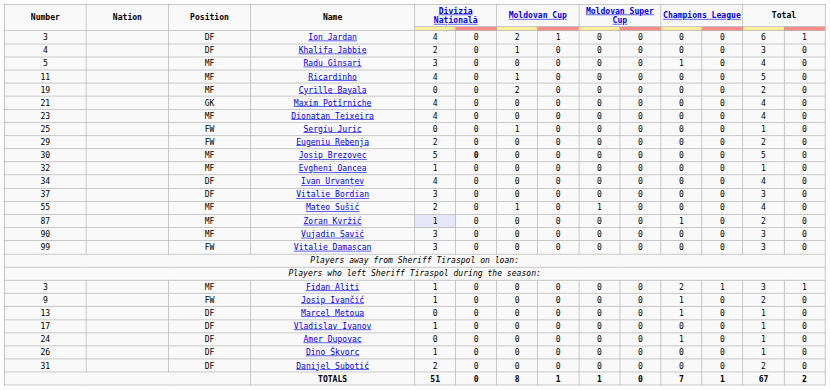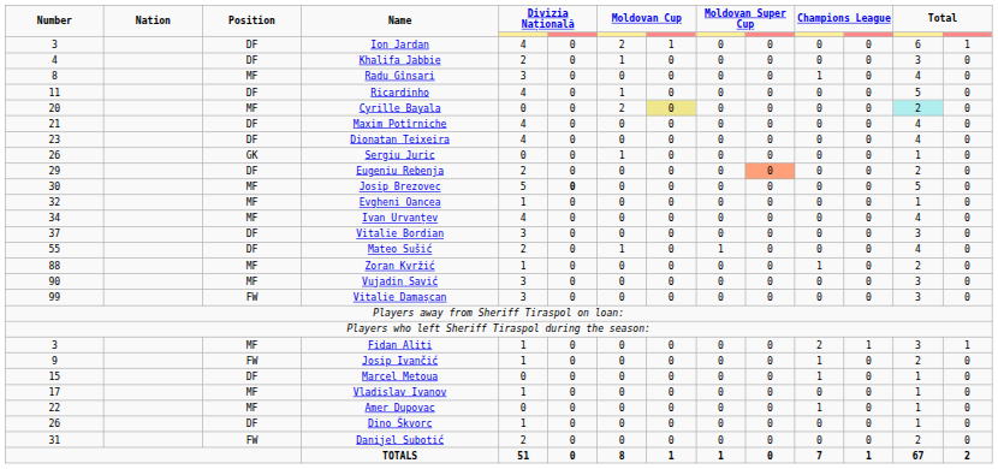 <table class="wikitable" style="font-size: 100%; text-align: center;">
 <tr>
 <td rowspan="2" width="10%" align="center"><strong>Number</strong></td>
 <td rowspan="2" width="10%" align="center"><strong>Nation</strong></td>
 <td rowspan="2" width="10%" align="center"><strong>Position</strong></td>
 <td rowspan="2" width="20%" align="center"><strong>Name</strong></td>
 <td colspan="2" align="center"><strong><a href='#'>Divizia Națională</a></strong></td>
 <td colspan="2" align="center"><strong><a href='#'>Moldovan Cup</a></strong></td>
 <td colspan="2" align="center"><strong><a href='#'>Moldovan Super Cup</a></strong></td>
 <td colspan="2" align="center"><strong><a href='#'>Champions League</a></strong></td>
 <td colspan="2" align="center"><strong>Total</strong></td>
 </tr>
 <tr>
 <th width=60 style="background: #FFEE99"></th>
 <th width=60 style="background: #FF8888"></th>
 <th width=60 style="background: #FFEE99"></th>
 <th width=60 style="background: #FF8888"></th>
 <th width=60 style="background: #FFEE99"></th>
 <th width=60 style="background: #FF8888"></th>
 <th width=60 style="background: #FFEE99"></th>
 <th width=60 style="background: #FF8888"></th>
 <th width=60 style="background: #FFEE99"></th>
 <th width=60 style="background: #FF8888"></th>
 </tr>
 <tr>
 <td>3</td>
 <td></td>
 <td>DF</td>
 <td><a href='#'>Ion Jardan</a></td>
 <td>4</td>
 <td>0</td>
 <td>2</td>
 <td>1</td>
 <td>0</td>
 <td>0</td>
 <td>0</td>
 <td>0</td>
 <td>6</td>
 <td>1</td>
 </tr>
 <tr>
 <td>4</td>
 <td></td>
 <td>DF</td>
 <td><a href='#'>Khalifa Jabbie</a></td>
 <td>2</td>
 <td>0</td>
 <td>1</td>
 <td>0</td>
 <td>0</td>
 <td>0</td>
 <td>0</td>
 <td>0</td>
 <td>3</td>
 <td>0</td>
 </tr>
 <tr>
-<td>5</td>
+<td>8</td>
 <td></td>
 <td>MF</td>
 <td><a href='#'>Radu Gînsari</a></td>
 <td>3</td>
 <td>0</td>
 <td>0</td>
 <td>0</td>
 <td>0</td>
 <td>0</td>
 <td>1</td>
 <td>0</td>
 <td>4</td>
 <td>0</td>
 </tr>
 <tr>
 <td>11</td>
 <td></td>
-<td>MF</td>
+<td>DF</td>
 <td><a href='#'>Ricardinho</a></td>
 <td>4</td>
 <td>0</td>
 <td>1</td>
 <td>0</td>
 <td>0</td>
 <td>0</td>
 <td>0</td>
 <td>0</td>
 <td>5</td>
 <td>0</td>
 </tr>
 <tr>
-<td>19</td>
+<td>20</td>
 <td></td>
 <td>MF</td>
 <td><a href='#'>Cyrille Bayala</a></td>
 <td>0</td>
 <td>0</td>
 <td>2</td>
+<td style="background: khaki;">0</td>
 <td>0</td>
 <td>0</td>
 <td>0</td>
 <td>0</td>
-<td>0</td>
-<td>2</td>
+<td style="background: paleturquoise;">2</td>
 <td>0</td>
 </tr>
 <tr>
 <td>21</td>
 <td></td>
-<td>GK</td>
+<td>DF</td>
 <td><a href='#'>Maxim Potîrniche</a></td>
 <td>4</td>
 <td>0</td>
 <td>0</td>
 <td>0</td>
 <td>0</td>
 <td>0</td>
 <td>0</td>
 <td>0</td>
 <td>4</td>
 <td>0</td>
 </tr>
 <tr>
 <td>23</td>
 <td></td>
-<td>MF</td>
+<td>DF</td>
 <td><a href='#'>Dionatan Teixeira</a></td>
 <td>4</td>
 <td>0</td>
 <td>0</td>
 <td>0</td>
 <td>0</td>
 <td>0</td>
 <td>0</td>
 <td>0</td>
 <td>4</td>
 <td>0</td>
 </tr>
 <tr>
-<td>25</td>
+<td>26</td>
 <td></td>
-<td>FW</td>
+<td>GK</td>
 <td><a href='#'>Sergiu Juric</a></td>
 <td>0</td>
 <td>0</td>
 <td>1</td>
 <td>0</td>
 <td>0</td>
 <td>0</td>
 <td>0</td>
 <td>0</td>
 <td>1</td>
 <td>0</td>
 </tr>
 <tr>
 <td>29</td>
 <td></td>
-<td>FW</td>
+<td>DF</td>
 <td><a href='#'>Eugeniu Rebenja</a></td>
 <td>2</td>
 <td>0</td>
 <td>0</td>
 <td>0</td>
 <td>0</td>
-<td>0</td>
+<td style="background: lightsalmon;">0</td>
 <td>0</td>
 <td>0</td>
 <td>2</td>
 <td>0</td>
 </tr>
 <tr>
 <td>30</td>
 <td></td>
 <td>MF</td>
 <td><a href='#'>Josip Brezovec</a></td>
 <td>5</td>
 <td><strong>0</strong></td>
 <td>0</td>
 <td>0</td>
 <td>0</td>
 <td>0</td>
 <td>0</td>
 <td>0</td>
 <td>5</td>
 <td>0</td>
 </tr>
 <tr>
 <td>32</td>
 <td></td>
 <td>MF</td>
 <td><a href='#'>Evgheni Oancea</a></td>
 <td>1</td>
 <td>0</td>
 <td>0</td>
 <td>0</td>
 <td>0</td>
 <td>0</td>
 <td>0</td>
 <td>0</td>
 <td>1</td>
 <td>0</td>
 </tr>
 <tr>
 <td>34</td>
 <td></td>
-<td>DF</td>
+<td>MF</td>
 <td><a href='#'>Ivan Urvanțev</a></td>
 <td>4</td>
 <td>0</td>
 <td>0</td>
 <td>0</td>
 <td>0</td>
 <td>0</td>
 <td>0</td>
 <td>0</td>
 <td>4</td>
 <td>0</td>
 </tr>
 <tr>
 <td>37</td>
 <td></td>
 <td>DF</td>
 <td><a href='#'>Vitalie Bordian</a></td>
 <td>3</td>
 <td>0</td>
 <td>0</td>
 <td>0</td>
 <td>0</td>
 <td>0</td>
 <td>0</td>
 <td>0</td>
 <td>3</td>
 <td>0</td>
 </tr>
 <tr>
 <td>55</td>
 <td></td>
-<td>MF</td>
+<td>DF</td>
 <td><a href='#'>Mateo Sušić</a></td>
 <td>2</td>
 <td>0</td>
 <td>1</td>
 <td>0</td>
 <td>1</td>
 <td>0</td>
 <td>0</td>
 <td>0</td>
 <td>4</td>
 <td>0</td>
 </tr>
 <tr>
-<td>87</td>
+<td>88</td>
 <td></td>
 <td>MF</td>
 <td><a href='#'>Zoran Kvržić</a></td>
-<td style="background: lavender;">1</td>
+<td>1</td>
 <td>0</td>
 <td>0</td>
 <td>0</td>
 <td>0</td>
 <td>0</td>
 <td>1</td>
 <td>0</td>
 <td>2</td>
 <td>0</td>
 </tr>
 <tr>
 <td>90</td>
 <td></td>
 <td>MF</td>
 <td><a href='#'>Vujadin Savić</a></td>
 <td>3</td>
 <td>0</td>
 <td>0</td>
 <td>0</td>
 <td>0</td>
 <td>0</td>
 <td>0</td>
 <td>0</td>
 <td>3</td>
 <td>0</td>
 </tr>
 <tr>
 <td>99</td>
 <td></td>
 <td>FW</td>
 <td><a href='#'>Vitalie Damașcan</a></td>
 <td>3</td>
 <td>0</td>
 <td>0</td>
 <td>0</td>
 <td>0</td>
 <td>0</td>
 <td>0</td>
 <td>0</td>
 <td>3</td>
 <td>0</td>
 </tr>
 <tr>
 <td colspan="14"><em>Players away from Sheriff Tiraspol on loan:</em></td>
 </tr>
 <tr>
 <td colspan="14"><em>Players who left Sheriff Tiraspol during the season:</em></td>
 </tr>
 <tr>
 <td>3</td>
 <td></td>
 <td>MF</td>
 <td><a href='#'>Fidan Aliti</a></td>
 <td>1</td>
 <td>0</td>
 <td>0</td>
 <td>0</td>
 <td>0</td>
 <td>0</td>
 <td>2</td>
 <td>1</td>
 <td>3</td>
 <td>1</td>
 </tr>
 <tr>
 <td>9</td>
 <td></td>
 <td>FW</td>
 <td><a href='#'>Josip Ivančić</a></td>
 <td>1</td>
 <td>0</td>
 <td>0</td>
 <td>0</td>
 <td>0</td>
 <td>0</td>
 <td>1</td>
 <td>0</td>
 <td>2</td>
 <td>0</td>
 </tr>
 <tr>
-<td>13</td>
+<td>15</td>
 <td></td>
 <td>DF</td>
 <td><a href='#'>Marcel Metoua</a></td>
 <td>0</td>
 <td>0</td>
 <td>0</td>
 <td>0</td>
 <td>0</td>
 <td>0</td>
 <td>1</td>
 <td>0</td>
 <td>1</td>
 <td>0</td>
 </tr>
 <tr>
 <td>17</td>
 <td></td>
-<td>DF</td>
+<td>MF</td>
 <td><a href='#'>Vladislav Ivanov</a></td>
 <td>1</td>
 <td>0</td>
 <td>0</td>
 <td>0</td>
 <td>0</td>
 <td>0</td>
 <td>0</td>
 <td>0</td>
 <td>1</td>
 <td>0</td>
 </tr>
 <tr>
-<td>24</td>
+<td>22</td>
 <td></td>
-<td>DF</td>
+<td>MF</td>
 <td><a href='#'>Amer Dupovac</a></td>
 <td>0</td>
 <td>0</td>
 <td>0</td>
 <td>0</td>
 <td>0</td>
 <td>0</td>
 <td>1</td>
 <td>0</td>
 <td>1</td>
 <td>0</td>
 </tr>
 <tr>
 <td>26</td>
 <td></td>
 <td>DF</td>
 <td><a href='#'>Dino Škvorc</a></td>
 <td>1</td>
 <td>0</td>
 <td>0</td>
 <td>0</td>
 <td>0</td>
 <td>0</td>
 <td>0</td>
 <td>0</td>
 <td>1</td>
 <td>0</td>
 </tr>
 <tr>
 <td>31</td>
 <td></td>
-<td>DF</td>
+<td>FW</td>
 <td><a href='#'>Danijel Subotić</a></td>
 <td>2</td>
 <td>0</td>
 <td>0</td>
 <td>0</td>
 <td>0</td>
 <td>0</td>
 <td>0</td>
 <td>0</td>
 <td>2</td>
 <td>0</td>
 </tr>
 <tr>
 <td colspan="3"></td>
 <td><strong>TOTALS</strong></td>
 <td><strong>51</strong></td>
 <td><strong>0</strong></td>
 <td><strong>8</strong></td>
 <td><strong>1</strong></td>
 <td><strong>1</strong></td>
 <td><strong>0</strong></td>
 <td><strong>7</strong></td>
 <td><strong>1</strong></td>
 <td><strong>67</strong></td>
 <td><strong>2</strong></td>
 </tr>
 </table>
